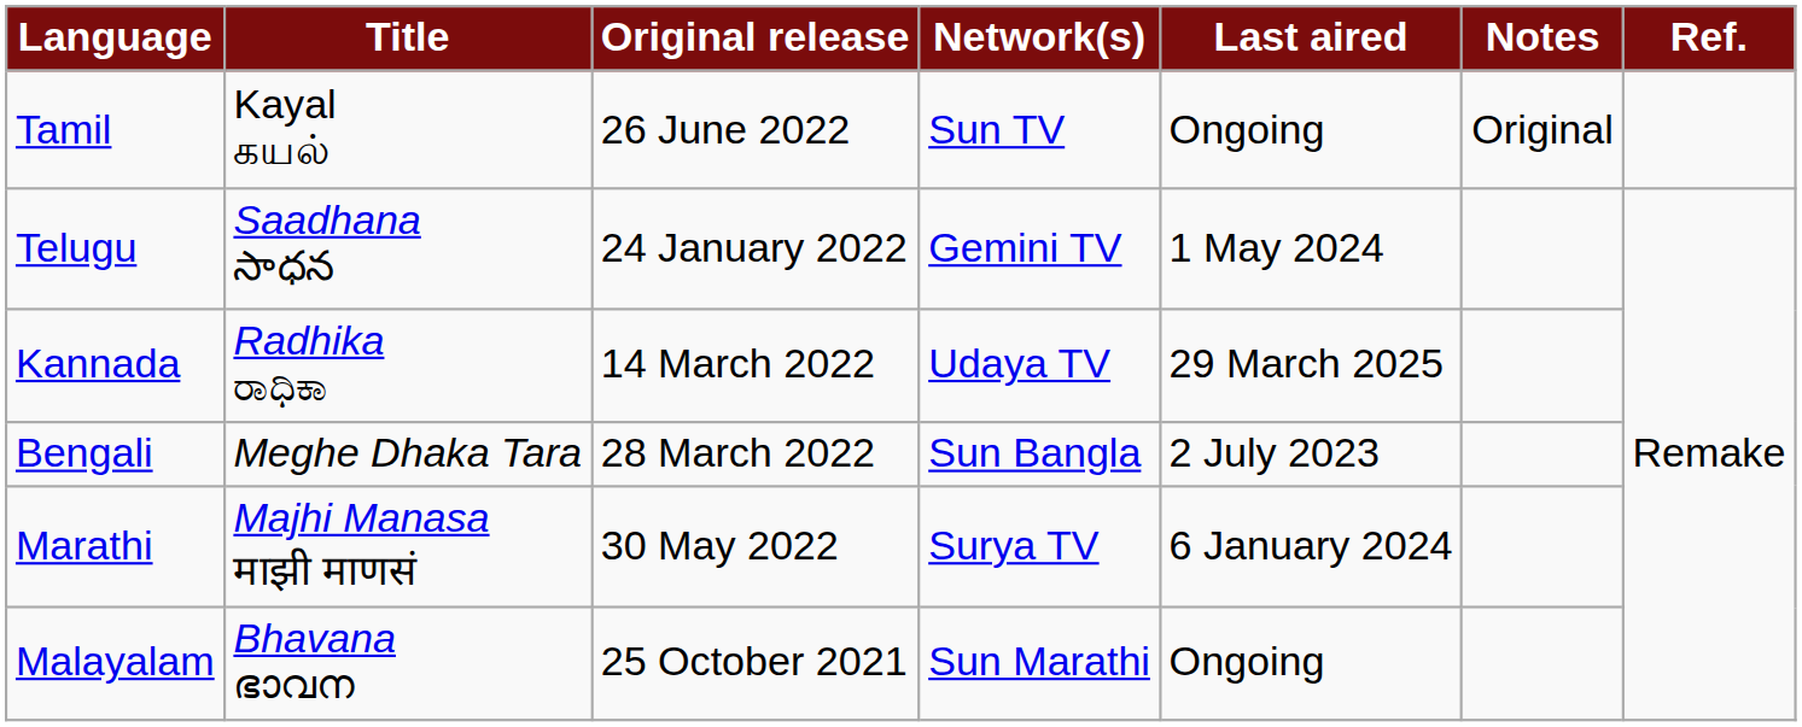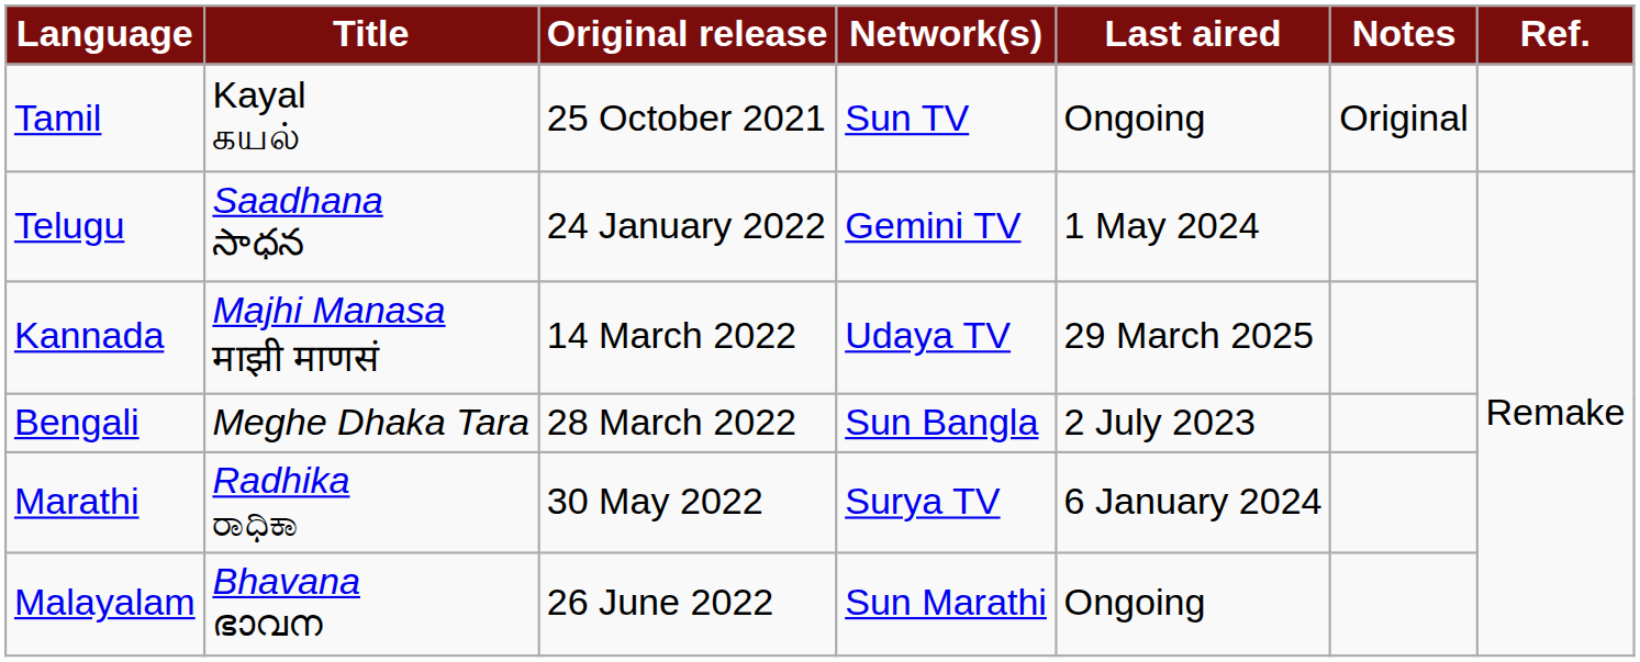 <table class="wikitable" style="margin-right: 0;">
 <tr style="color:black">
 <th style="background:#7b0c0c;color:white">Language</th>
 <th style="background:#7b0c0c;color:white">Title</th>
 <th style="background:#7b0c0c;color:white">Original release</th>
 <th style="background:#7b0c0c;color:white">Network(s)</th>
 <th style="background:#7b0c0c;color:white">Last aired</th>
 <th style="background:#7b0c0c;color:white">Notes</th>
 <th style="background:#7b0c0c;color:white">Ref.</th>
 </tr>
 <tr>
 <td><a href='#'>Tamil</a></td>
 <td>Kayal <br> கயல்</td>
-<td>26 June 2022</td>
+<td>25 October 2021</td>
 <td><a href='#'>Sun TV</a></td>
 <td rowspan="1">Ongoing</td>
 <td>Original</td>
 </tr>
 <tr>
 <td><a href='#'>Telugu</a></td>
 <td><em><a href='#'>Saadhana</a></em> <br> సాధన</td>
 <td>24 January 2022</td>
 <td><a href='#'>Gemini TV</a></td>
 <td>1 May 2024</td>
 <td></td>
 <td rowspan="5">Remake</td>
 </tr>
 <tr>
 <td><a href='#'>Kannada</a></td>
-<td><em><a href='#'>Radhika</a></em> <br> ರಾಧಿಕಾ</td>
+<td><em><a href='#'>Majhi Manasa</a></em> <br> माझी माणसं</td>
 <td>14 March 2022</td>
 <td><a href='#'>Udaya TV</a></td>
 <td>29 March 2025</td>
 <td></td>
 </tr>
 <tr>
 <td><a href='#'>Bengali</a></td>
 <td><em>Meghe Dhaka Tara</em></td>
 <td>28 March 2022</td>
 <td><a href='#'>Sun Bangla</a></td>
 <td>2 July 2023</td>
 <td></td>
 </tr>
 <tr>
 <td><a href='#'>Marathi</a></td>
-<td><em><a href='#'>Majhi Manasa</a></em> <br> माझी माणसं</td>
+<td><em><a href='#'>Radhika</a></em> <br> ರಾಧಿಕಾ</td>
 <td>30 May 2022</td>
 <td><a href='#'>Surya TV</a></td>
 <td>6 January 2024</td>
 <td></td>
 </tr>
 <tr>
 <td><a href='#'>Malayalam</a></td>
 <td><em><a href='#'>Bhavana</a></em> <br> ഭാവന</td>
-<td>25 October 2021</td>
+<td>26 June 2022</td>
 <td><a href='#'>Sun Marathi</a></td>
 <td>Ongoing</td>
 <td></td>
 </tr>
 </table>
